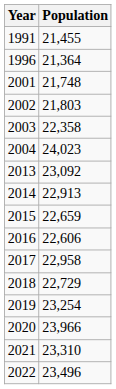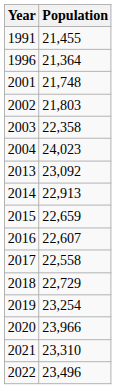 <table class="wikitable">
 <tr>
 <th>Year</th>
 <th>Population</th>
 </tr>
 <tr>
 <td>1991</td>
 <td>21,455</td>
 </tr>
 <tr>
 <td>1996</td>
 <td>21,364</td>
 </tr>
 <tr>
 <td>2001</td>
 <td>21,748</td>
 </tr>
 <tr>
 <td>2002</td>
 <td>21,803</td>
 </tr>
 <tr>
 <td>2003</td>
 <td>22,358</td>
 </tr>
 <tr>
 <td>2004</td>
 <td>24,023</td>
 </tr>
 <tr>
 <td>2013</td>
 <td>23,092</td>
 </tr>
 <tr>
 <td>2014</td>
 <td>22,913</td>
 </tr>
 <tr>
 <td>2015</td>
 <td>22,659</td>
 </tr>
 <tr>
 <td>2016</td>
-<td>22,606</td>
+<td>22,607</td>
 </tr>
 <tr>
 <td>2017</td>
-<td>22,958</td>
+<td>22,558</td>
 </tr>
 <tr>
 <td>2018</td>
 <td>22,729</td>
 </tr>
 <tr>
 <td>2019</td>
 <td>23,254</td>
 </tr>
 <tr>
 <td>2020</td>
 <td>23,966</td>
 </tr>
 <tr>
 <td>2021</td>
 <td>23,310</td>
 </tr>
 <tr>
 <td>2022</td>
 <td>23,496</td>
 </tr>
 </table>
